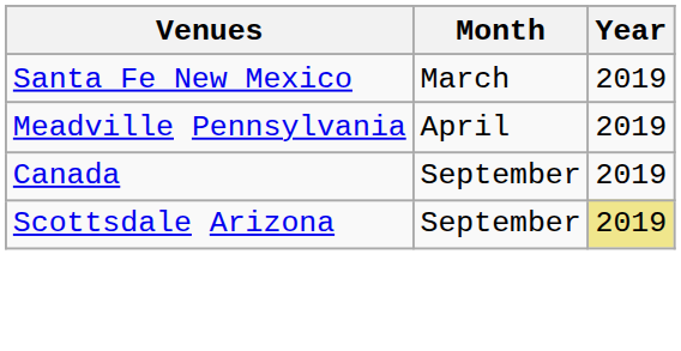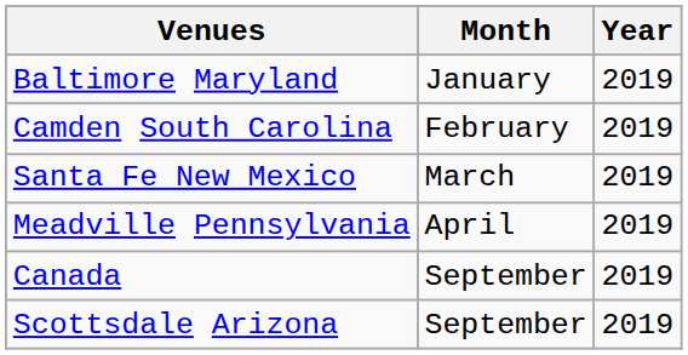 <table class="wikitable">
 <tr>
 <th>Venues</th>
 <th>Month</th>
 <th>Year</th>
+</tr>
+<tr>
+<td><a href='#'>Baltimore</a> <a href='#'>Maryland</a></td>
+<td>January</td>
+<td>2019</td>
+</tr>
+<tr>
+<td><a href='#'>Camden</a> <a href='#'>South Carolina</a></td>
+<td>February</td>
+<td>2019</td>
 </tr>
 <tr>
 <td><a href='#'>Santa Fe New Mexico</a></td>
 <td>March</td>
 <td>2019</td>
 </tr>
 <tr>
 <td><a href='#'>Meadville</a> <a href='#'>Pennsylvania</a></td>
 <td>April</td>
 <td>2019</td>
 </tr>
 <tr>
 <td><a href='#'>Canada</a></td>
 <td>September</td>
 <td>2019</td>
 </tr>
 <tr>
 <td><a href='#'>Scottsdale</a> <a href='#'>Arizona</a></td>
 <td>September</td>
-<td style="background: khaki;">2019</td>
+<td>2019</td>
 </tr>
 </table>
